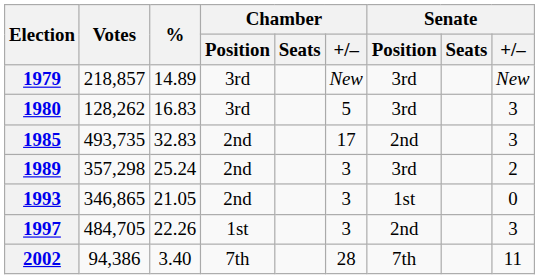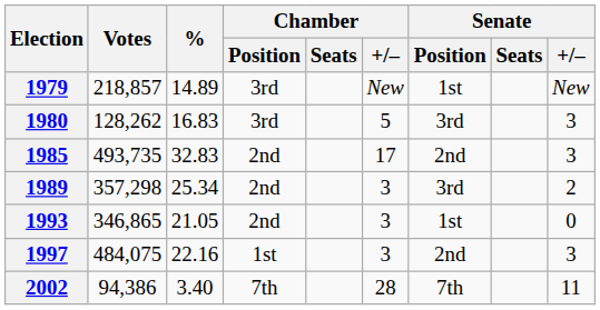 <table class=wikitable style=text-align:center>
 <tr>
 <th rowspan="2">Election</th>
 <th rowspan="2">Votes</th>
 <th rowspan="2">%</th>
 <th colspan="3">Chamber</th>
 <th colspan="3">Senate</th>
 </tr>
 <tr>
 <th>Position</th>
 <th>Seats</th>
 <th>+/–</th>
 <th>Position</th>
 <th>Seats</th>
 <th>+/–</th>
 </tr>
 <tr>
 <th><a href='#'>1979</a></th>
 <td>218,857</td>
 <td>14.89</td>
 <td> 3rd</td>
 <td></td>
 <td><em>New</em></td>
-<td> 3rd</td>
+<td> 1st</td>
 <td></td>
 <td><em>New</em></td>
 </tr>
 <tr>
 <th><a href='#'>1980</a></th>
 <td>128,262</td>
 <td>16.83</td>
 <td> 3rd</td>
 <td></td>
 <td> 5</td>
 <td> 3rd</td>
 <td></td>
 <td> 3</td>
 </tr>
 <tr>
 <th><a href='#'>1985</a></th>
 <td>493,735</td>
 <td>32.83</td>
 <td> 2nd</td>
 <td></td>
 <td> 17</td>
 <td> 2nd</td>
 <td></td>
 <td> 3</td>
 </tr>
 <tr>
 <th><a href='#'>1989</a></th>
 <td>357,298</td>
-<td>25.24</td>
+<td>25.34</td>
 <td> 2nd</td>
 <td></td>
 <td> 3</td>
 <td> 3rd</td>
 <td></td>
 <td> 2</td>
 </tr>
 <tr>
 <th><a href='#'>1993</a></th>
 <td>346,865</td>
 <td>21.05</td>
 <td> 2nd</td>
 <td></td>
 <td> 3</td>
 <td> 1st</td>
 <td></td>
 <td> 0</td>
 </tr>
 <tr>
 <th><a href='#'>1997</a></th>
-<td>484,705</td>
-<td>22.26</td>
+<td>484,075</td>
+<td>22.16</td>
 <td> 1st</td>
 <td></td>
 <td> 3</td>
 <td> 2nd</td>
 <td></td>
 <td> 3</td>
 </tr>
 <tr>
 <th><a href='#'>2002</a></th>
 <td>94,386</td>
 <td>3.40</td>
 <td> 7th</td>
 <td></td>
 <td> 28</td>
 <td> 7th</td>
 <td></td>
 <td> 11</td>
 </tr>
 </table>
